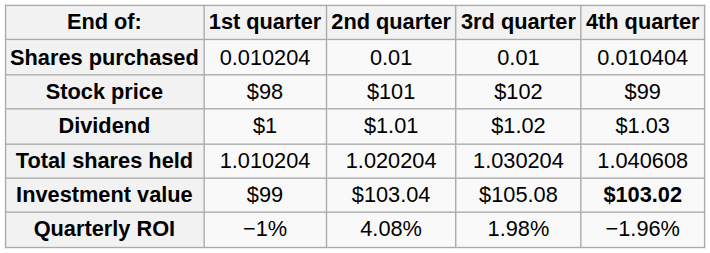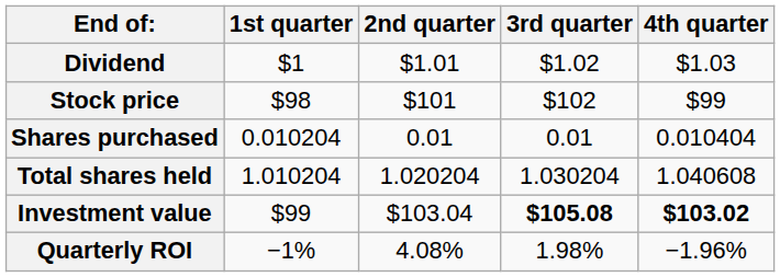 <table class="wikitable" style="text-align:center" align="right">
 <tr>
 <th>End of:</th>
 <th>1st quarter</th>
 <th>2nd quarter</th>
 <th>3rd quarter</th>
 <th>4th quarter</th>
 </tr>
 <tr>
-<th>Shares purchased</th>
-<td>0.010204</td>
-<td>0.01</td>
-<td>0.01</td>
-<td>0.010404</td>
+<th>Dividend</th>
+<td>$1</td>
+<td>$1.01</td>
+<td>$1.02</td>
+<td>$1.03</td>
 </tr>
 <tr>
 <th>Stock price</th>
 <td>$98</td>
 <td>$101</td>
 <td>$102</td>
 <td>$99</td>
 </tr>
 <tr>
-<th>Dividend</th>
-<td>$1</td>
-<td>$1.01</td>
-<td>$1.02</td>
-<td>$1.03</td>
+<th>Shares purchased</th>
+<td>0.010204</td>
+<td>0.01</td>
+<td>0.01</td>
+<td>0.010404</td>
 </tr>
 <tr>
 <th>Total shares held</th>
 <td>1.010204</td>
 <td>1.020204</td>
 <td>1.030204</td>
 <td>1.040608</td>
 </tr>
 <tr>
 <th>Investment value</th>
 <td>$99</td>
 <td>$103.04</td>
-<td>$105.08</td>
+<td><strong>$105.08</strong></td>
 <td><strong>$103.02</strong></td>
 </tr>
 <tr>
 <th>Quarterly ROI</th>
 <td>−1%</td>
 <td>4.08%</td>
 <td>1.98%</td>
 <td>−1.96%</td>
 </tr>
 </table>
